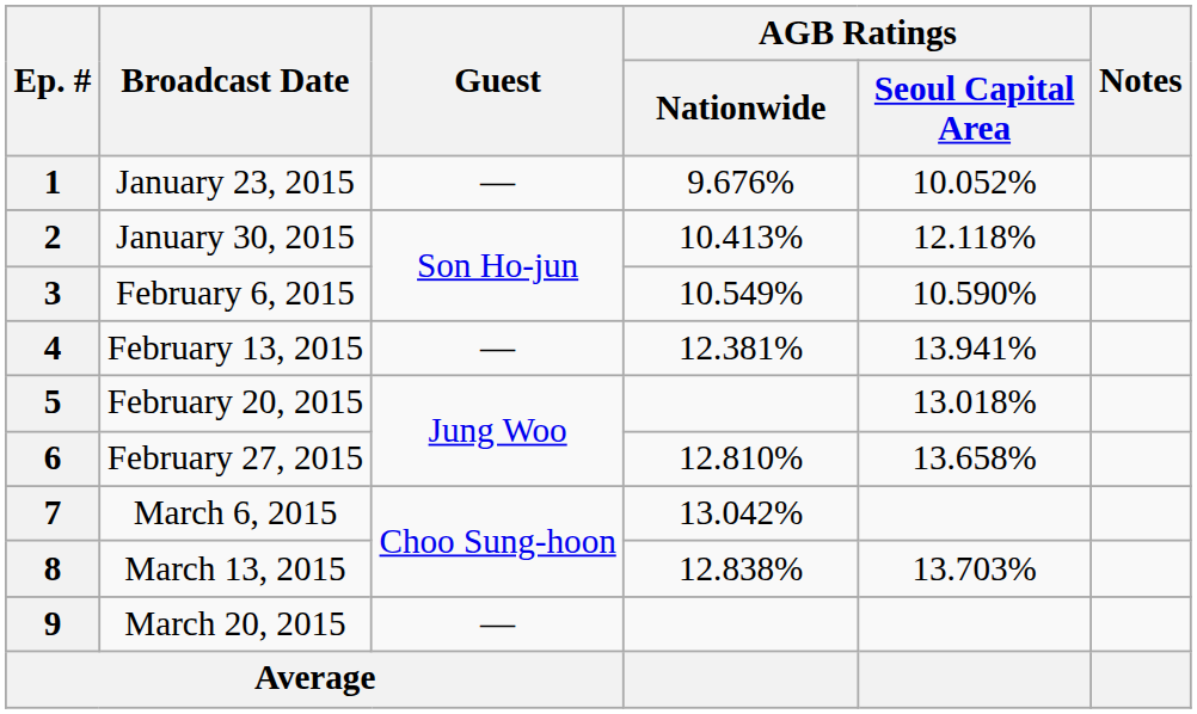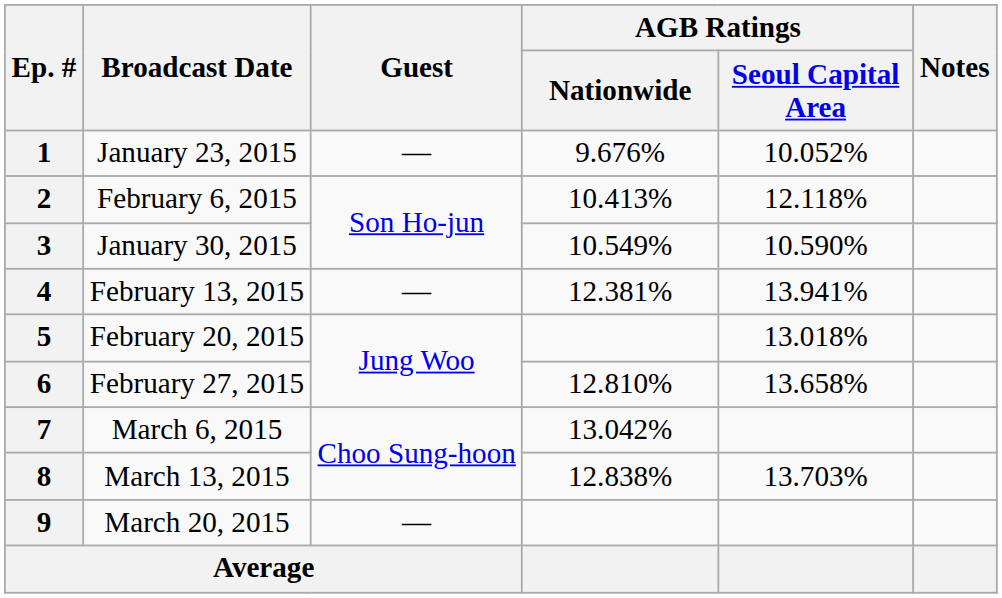 <table class="wikitable" style="text-align:center;">
 <tr>
 <th rowspan=2>Ep. #</th>
 <th rowspan=2>Broadcast Date</th>
 <th class="unsortable" rowspan=2>Guest</th>
 <th colspan=2>AGB Ratings</th>
 <th rowspan="2">Notes</th>
 </tr>
 <tr>
 <th width=100>Nationwide</th>
 <th width=100><a href='#'>Seoul Capital Area</a></th>
 </tr>
 <tr>
 <th>1</th>
 <td>January 23, 2015</td>
 <td>—</td>
 <td>9.676%</td>
 <td>10.052%</td>
 <td></td>
 </tr>
 <tr>
 <th>2</th>
-<td>January 30, 2015</td>
+<td>February 6, 2015</td>
 <td rowspan=2><a href='#'>Son Ho-jun</a></td>
 <td>10.413%</td>
 <td>12.118%</td>
 <td></td>
 </tr>
 <tr>
 <th>3</th>
-<td>February 6, 2015</td>
+<td>January 30, 2015</td>
 <td>10.549%</td>
 <td>10.590%</td>
 <td></td>
 </tr>
 <tr>
 <th>4</th>
 <td>February 13, 2015</td>
 <td>—</td>
 <td>12.381%</td>
 <td>13.941%</td>
 <td></td>
 </tr>
 <tr>
 <th>5</th>
 <td>February 20, 2015</td>
 <td rowspan=2><a href='#'>Jung Woo</a></td>
 <td></td>
 <td>13.018%</td>
 <td></td>
 </tr>
 <tr>
 <th>6</th>
 <td>February 27, 2015</td>
 <td>12.810%</td>
 <td>13.658%</td>
 <td></td>
 </tr>
 <tr>
 <th>7</th>
 <td>March 6, 2015</td>
 <td rowspan=2><a href='#'>Choo Sung-hoon</a></td>
 <td>13.042%</td>
 <td></td>
 <td></td>
 </tr>
 <tr>
 <th>8</th>
 <td>March 13, 2015</td>
 <td>12.838%</td>
 <td>13.703%</td>
 <td></td>
 </tr>
 <tr>
 <th>9</th>
 <td>March 20, 2015</td>
 <td>—</td>
 <td></td>
 <td></td>
 <td></td>
 </tr>
 <tr>
 <th colspan="3">Average</th>
 <th></th>
 <th></th>
 <th></th>
 </tr>
 </table>
